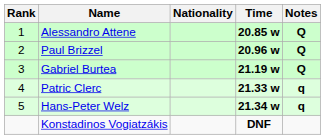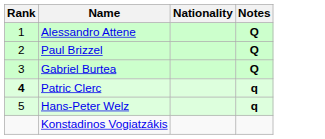 <table class="wikitable sortable" style="text-align:center">
 <tr>
 <th>Rank</th>
 <th>Name</th>
 <th>Nationality</th>
-<th>Time</th>
 <th>Notes</th>
 </tr>
 <tr bgcolor=ccffcc>
 <td>1</td>
 <td align=left><a href='#'>Alessandro Attene</a></td>
 <td align=left></td>
-<td><strong>20.85</strong> <strong>w</strong></td>
 <td><strong>Q</strong></td>
 </tr>
 <tr bgcolor=ccffcc>
 <td>2</td>
 <td align=left><a href='#'>Paul Brizzel</a></td>
 <td align=left></td>
-<td><strong>20.96</strong> <strong>w</strong></td>
 <td><strong>Q</strong></td>
 </tr>
 <tr bgcolor=ccffcc>
 <td>3</td>
 <td align=left><a href='#'>Gabriel Burtea</a></td>
 <td align=left></td>
-<td><strong>21.19</strong> <strong>w</strong></td>
 <td><strong>Q</strong></td>
 </tr>
 <tr bgcolor=ddffdd>
-<td>4</td>
+<td><strong>4</strong></td>
 <td align=left><a href='#'>Patric Clerc</a></td>
 <td align=left></td>
-<td><strong>21.33</strong> <strong>w</strong></td>
 <td><strong>q</strong></td>
 </tr>
 <tr bgcolor=ddffdd>
 <td>5</td>
 <td align=left><a href='#'>Hans-Peter Welz</a></td>
 <td align=left></td>
-<td><strong>21.34</strong> <strong>w</strong></td>
 <td><strong>q</strong></td>
 </tr>
 <tr>
 <td></td>
 <td align=left><a href='#'>Konstadinos Vogiatzákis</a></td>
 <td align=left></td>
-<td><strong>DNF</strong></td>
 <td></td>
 </tr>
 </table>
